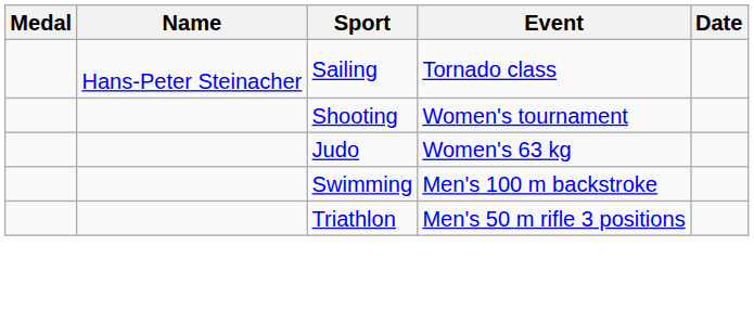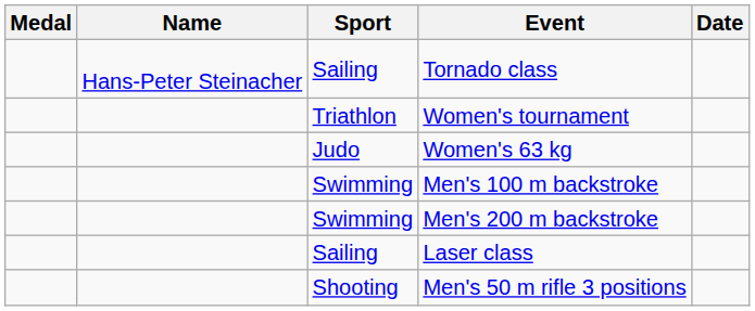 <table class="wikitable sortable" style="font-size:95%">
 <tr>
 <th>Medal</th>
 <th>Name</th>
 <th>Sport</th>
 <th>Event</th>
 <th>Date</th>
 </tr>
 <tr>
 <td></td>
 <td> <br><a href='#'>Hans-Peter Steinacher</a></td>
 <td><a href='#'>Sailing</a></td>
 <td><a href='#'>Tornado class</a></td>
 <td></td>
 </tr>
 <tr>
 <td></td>
 <td></td>
-<td><a href='#'>Shooting</a></td>
+<td><a href='#'>Triathlon</a></td>
 <td><a href='#'>Women's tournament</a></td>
 <td></td>
 </tr>
 <tr>
 <td></td>
 <td></td>
 <td><a href='#'>Judo</a></td>
 <td><a href='#'>Women's 63 kg</a></td>
 <td></td>
 </tr>
 <tr>
 <td></td>
 <td></td>
 <td><a href='#'>Swimming</a></td>
 <td><a href='#'>Men's 100 m backstroke</a></td>
 <td></td>
 </tr>
 <tr>
 <td></td>
 <td></td>
-<td><a href='#'>Triathlon</a></td>
+<td><a href='#'>Swimming</a></td>
+<td><a href='#'>Men's 200 m backstroke</a></td>
+<td></td>
+</tr>
+<tr>
+<td></td>
+<td></td>
+<td><a href='#'>Sailing</a></td>
+<td><a href='#'>Laser class</a></td>
+<td></td>
+</tr>
+<tr>
+<td></td>
+<td></td>
+<td><a href='#'>Shooting</a></td>
 <td><a href='#'>Men's 50 m rifle 3 positions</a></td>
 <td></td>
 </tr>
 </table>
